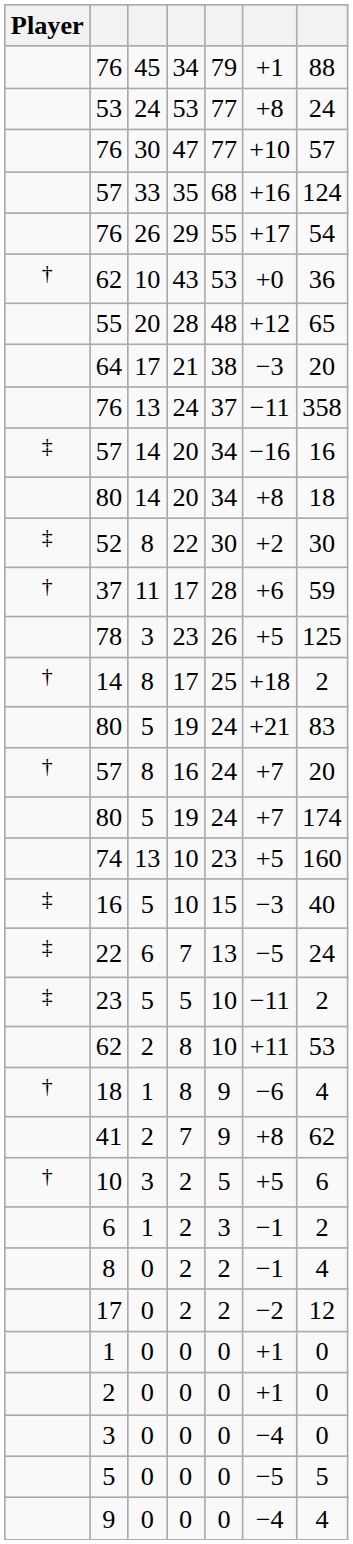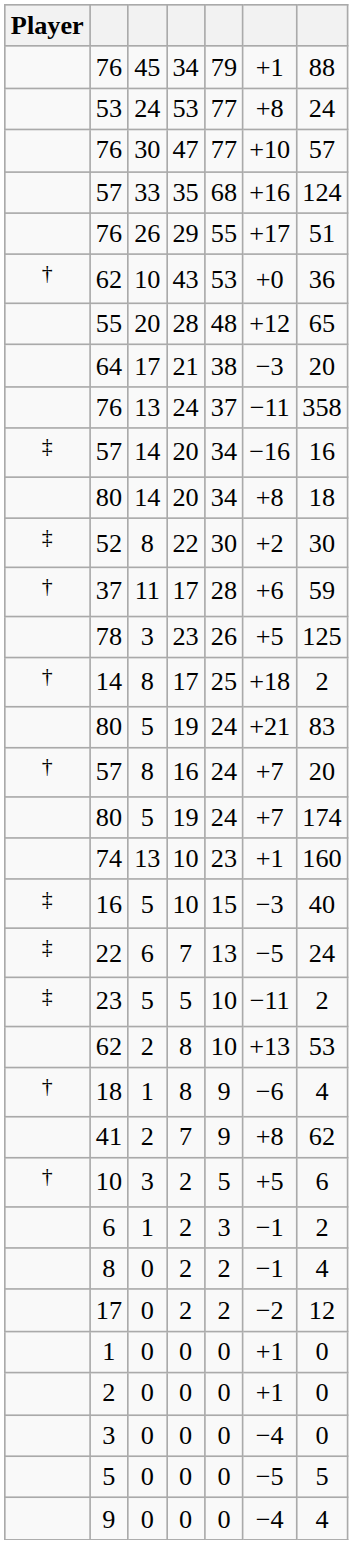 <table class="wikitable sortable" style="text-align:center;">
 <tr>
 <th>Player</th>
 <th></th>
 <th></th>
 <th></th>
 <th></th>
 <th data-sort-type="number"></th>
 <th></th>
 </tr>
 <tr>
 <td></td>
 <td>76</td>
 <td>45</td>
 <td>34</td>
 <td>79</td>
 <td>+1</td>
 <td>88</td>
 </tr>
 <tr>
 <td></td>
 <td>53</td>
 <td>24</td>
 <td>53</td>
 <td>77</td>
 <td>+8</td>
 <td>24</td>
 </tr>
 <tr>
 <td></td>
 <td>76</td>
 <td>30</td>
 <td>47</td>
 <td>77</td>
 <td>+10</td>
 <td>57</td>
 </tr>
 <tr>
 <td></td>
 <td>57</td>
 <td>33</td>
 <td>35</td>
 <td>68</td>
 <td>+16</td>
 <td>124</td>
 </tr>
 <tr>
 <td></td>
 <td>76</td>
 <td>26</td>
 <td>29</td>
 <td>55</td>
 <td>+17</td>
-<td>54</td>
+<td>51</td>
 </tr>
 <tr>
 <td><sup>†</sup></td>
 <td>62</td>
 <td>10</td>
 <td>43</td>
 <td>53</td>
 <td>+0</td>
 <td>36</td>
 </tr>
 <tr>
 <td></td>
 <td>55</td>
 <td>20</td>
 <td>28</td>
 <td>48</td>
 <td>+12</td>
 <td>65</td>
 </tr>
 <tr>
 <td></td>
 <td>64</td>
 <td>17</td>
 <td>21</td>
 <td>38</td>
 <td>−3</td>
 <td>20</td>
 </tr>
 <tr>
 <td></td>
 <td>76</td>
 <td>13</td>
 <td>24</td>
 <td>37</td>
 <td>−11</td>
 <td>358</td>
 </tr>
 <tr>
 <td><sup>‡</sup></td>
 <td>57</td>
 <td>14</td>
 <td>20</td>
 <td>34</td>
 <td>−16</td>
 <td>16</td>
 </tr>
 <tr>
 <td></td>
 <td>80</td>
 <td>14</td>
 <td>20</td>
 <td>34</td>
 <td>+8</td>
 <td>18</td>
 </tr>
 <tr>
 <td><sup>‡</sup></td>
 <td>52</td>
 <td>8</td>
 <td>22</td>
 <td>30</td>
 <td>+2</td>
 <td>30</td>
 </tr>
 <tr>
 <td><sup>†</sup></td>
 <td>37</td>
 <td>11</td>
 <td>17</td>
 <td>28</td>
 <td>+6</td>
 <td>59</td>
 </tr>
 <tr>
 <td></td>
 <td>78</td>
 <td>3</td>
 <td>23</td>
 <td>26</td>
 <td>+5</td>
 <td>125</td>
 </tr>
 <tr>
 <td><sup>†</sup></td>
 <td>14</td>
 <td>8</td>
 <td>17</td>
 <td>25</td>
 <td>+18</td>
 <td>2</td>
 </tr>
 <tr>
 <td></td>
 <td>80</td>
 <td>5</td>
 <td>19</td>
 <td>24</td>
 <td>+21</td>
 <td>83</td>
 </tr>
 <tr>
 <td><sup>†</sup></td>
 <td>57</td>
 <td>8</td>
 <td>16</td>
 <td>24</td>
 <td>+7</td>
 <td>20</td>
 </tr>
 <tr>
 <td></td>
 <td>80</td>
 <td>5</td>
 <td>19</td>
 <td>24</td>
 <td>+7</td>
 <td>174</td>
 </tr>
 <tr>
 <td></td>
 <td>74</td>
 <td>13</td>
 <td>10</td>
 <td>23</td>
-<td>+5</td>
+<td>+1</td>
 <td>160</td>
 </tr>
 <tr>
 <td><sup>‡</sup></td>
 <td>16</td>
 <td>5</td>
 <td>10</td>
 <td>15</td>
 <td>−3</td>
 <td>40</td>
 </tr>
 <tr>
 <td><sup>‡</sup></td>
 <td>22</td>
 <td>6</td>
 <td>7</td>
 <td>13</td>
 <td>−5</td>
 <td>24</td>
 </tr>
 <tr>
 <td><sup>‡</sup></td>
 <td>23</td>
 <td>5</td>
 <td>5</td>
 <td>10</td>
 <td>−11</td>
 <td>2</td>
 </tr>
 <tr>
 <td></td>
 <td>62</td>
 <td>2</td>
 <td>8</td>
 <td>10</td>
-<td>+11</td>
+<td>+13</td>
 <td>53</td>
 </tr>
 <tr>
 <td><sup>†</sup></td>
 <td>18</td>
 <td>1</td>
 <td>8</td>
 <td>9</td>
 <td>−6</td>
 <td>4</td>
 </tr>
 <tr>
 <td></td>
 <td>41</td>
 <td>2</td>
 <td>7</td>
 <td>9</td>
 <td>+8</td>
 <td>62</td>
 </tr>
 <tr>
 <td><sup>†</sup></td>
 <td>10</td>
 <td>3</td>
 <td>2</td>
 <td>5</td>
 <td>+5</td>
 <td>6</td>
 </tr>
 <tr>
 <td></td>
 <td>6</td>
 <td>1</td>
 <td>2</td>
 <td>3</td>
 <td>−1</td>
 <td>2</td>
 </tr>
 <tr>
 <td></td>
 <td>8</td>
 <td>0</td>
 <td>2</td>
 <td>2</td>
 <td>−1</td>
 <td>4</td>
 </tr>
 <tr>
 <td></td>
 <td>17</td>
 <td>0</td>
 <td>2</td>
 <td>2</td>
 <td>−2</td>
 <td>12</td>
 </tr>
 <tr>
 <td></td>
 <td>1</td>
 <td>0</td>
 <td>0</td>
 <td>0</td>
 <td>+1</td>
 <td>0</td>
 </tr>
 <tr>
 <td></td>
 <td>2</td>
 <td>0</td>
 <td>0</td>
 <td>0</td>
 <td>+1</td>
 <td>0</td>
 </tr>
 <tr>
 <td></td>
 <td>3</td>
 <td>0</td>
 <td>0</td>
 <td>0</td>
 <td>−4</td>
 <td>0</td>
 </tr>
 <tr>
 <td></td>
 <td>5</td>
 <td>0</td>
 <td>0</td>
 <td>0</td>
 <td>−5</td>
 <td>5</td>
 </tr>
 <tr>
 <td></td>
 <td>9</td>
 <td>0</td>
 <td>0</td>
 <td>0</td>
 <td>−4</td>
 <td>4</td>
 </tr>
 </table>
